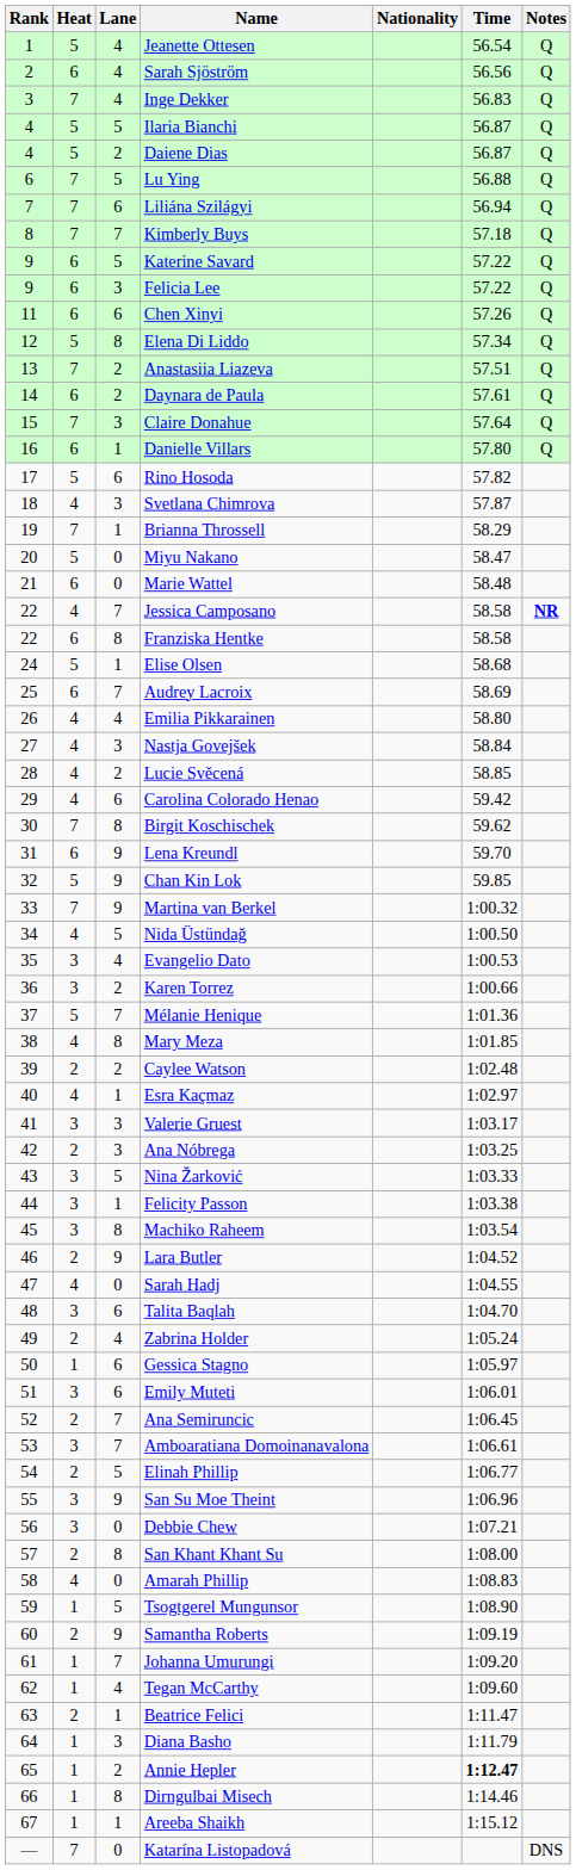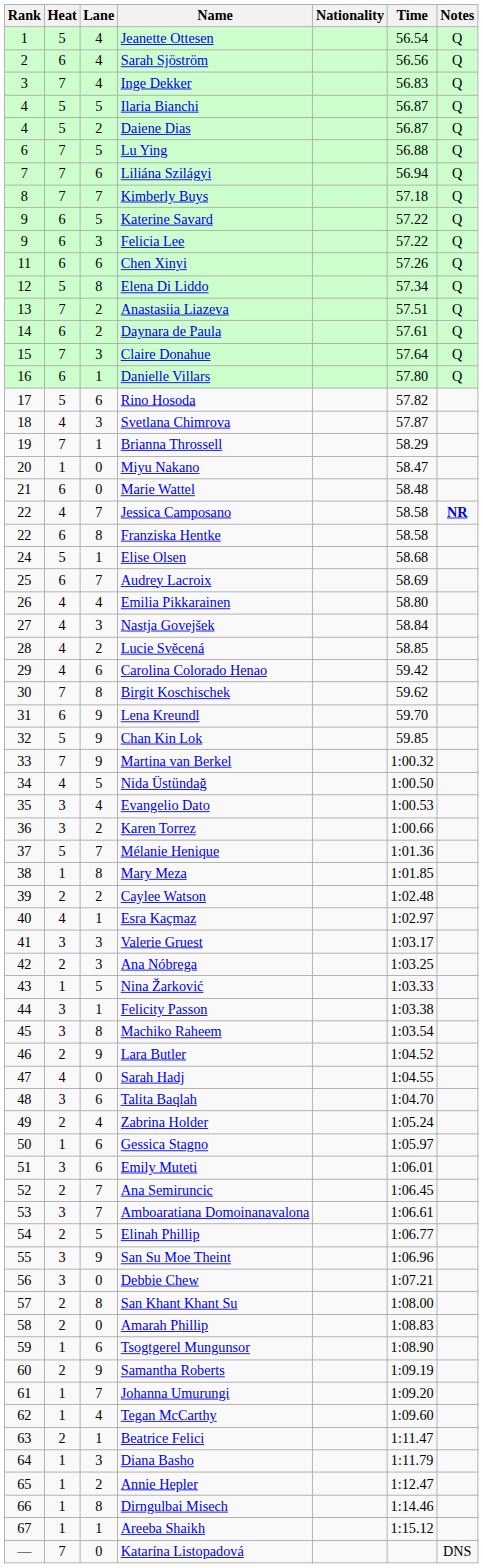 <table class="wikitable sortable" style="text-align:center">
 <tr>
 <th>Rank</th>
 <th>Heat</th>
 <th>Lane</th>
 <th>Name</th>
 <th>Nationality</th>
 <th>Time</th>
 <th>Notes</th>
 </tr>
 <tr bgcolor=ccffcc>
 <td>1</td>
 <td>5</td>
 <td>4</td>
 <td align=left><a href='#'>Jeanette Ottesen</a></td>
 <td align=left></td>
 <td>56.54</td>
 <td>Q</td>
 </tr>
 <tr bgcolor=ccffcc>
 <td>2</td>
 <td>6</td>
 <td>4</td>
 <td align=left><a href='#'>Sarah Sjöström</a></td>
 <td align=left></td>
 <td>56.56</td>
 <td>Q</td>
 </tr>
 <tr bgcolor=ccffcc>
 <td>3</td>
 <td>7</td>
 <td>4</td>
 <td align=left><a href='#'>Inge Dekker</a></td>
 <td align=left></td>
 <td>56.83</td>
 <td>Q</td>
 </tr>
 <tr bgcolor=ccffcc>
 <td>4</td>
 <td>5</td>
 <td>5</td>
 <td align=left><a href='#'>Ilaria Bianchi</a></td>
 <td align=left></td>
 <td>56.87</td>
 <td>Q</td>
 </tr>
 <tr bgcolor=ccffcc>
 <td>4</td>
 <td>5</td>
 <td>2</td>
 <td align=left><a href='#'>Daiene Dias</a></td>
 <td align=left></td>
 <td>56.87</td>
 <td>Q</td>
 </tr>
 <tr bgcolor=ccffcc>
 <td>6</td>
 <td>7</td>
 <td>5</td>
 <td align=left><a href='#'>Lu Ying</a></td>
 <td align=left></td>
 <td>56.88</td>
 <td>Q</td>
 </tr>
 <tr bgcolor=ccffcc>
 <td>7</td>
 <td>7</td>
 <td>6</td>
 <td align=left><a href='#'>Liliána Szilágyi</a></td>
 <td align=left></td>
 <td>56.94</td>
 <td>Q</td>
 </tr>
 <tr bgcolor=ccffcc>
 <td>8</td>
 <td>7</td>
 <td>7</td>
 <td align=left><a href='#'>Kimberly Buys</a></td>
 <td align=left></td>
 <td>57.18</td>
 <td>Q</td>
 </tr>
 <tr bgcolor=ccffcc>
 <td>9</td>
 <td>6</td>
 <td>5</td>
 <td align=left><a href='#'>Katerine Savard</a></td>
 <td align=left></td>
 <td>57.22</td>
 <td>Q</td>
 </tr>
 <tr bgcolor=ccffcc>
 <td>9</td>
 <td>6</td>
 <td>3</td>
 <td align=left><a href='#'>Felicia Lee</a></td>
 <td align=left></td>
 <td>57.22</td>
 <td>Q</td>
 </tr>
 <tr bgcolor=ccffcc>
 <td>11</td>
 <td>6</td>
 <td>6</td>
 <td align=left><a href='#'>Chen Xinyi</a></td>
 <td align=left></td>
 <td>57.26</td>
 <td>Q</td>
 </tr>
 <tr bgcolor=ccffcc>
 <td>12</td>
 <td>5</td>
 <td>8</td>
 <td align=left><a href='#'>Elena Di Liddo</a></td>
 <td align=left></td>
 <td>57.34</td>
 <td>Q</td>
 </tr>
 <tr bgcolor=ccffcc>
 <td>13</td>
 <td>7</td>
 <td>2</td>
 <td align=left><a href='#'>Anastasiia Liazeva</a></td>
 <td align=left></td>
 <td>57.51</td>
 <td>Q</td>
 </tr>
 <tr bgcolor=ccffcc>
 <td>14</td>
 <td>6</td>
 <td>2</td>
 <td align=left><a href='#'>Daynara de Paula</a></td>
 <td align=left></td>
 <td>57.61</td>
 <td>Q</td>
 </tr>
 <tr bgcolor=ccffcc>
 <td>15</td>
 <td>7</td>
 <td>3</td>
 <td align=left><a href='#'>Claire Donahue</a></td>
 <td align=left></td>
 <td>57.64</td>
 <td>Q</td>
 </tr>
 <tr bgcolor=ccffcc>
 <td>16</td>
 <td>6</td>
 <td>1</td>
 <td align=left><a href='#'>Danielle Villars</a></td>
 <td align=left></td>
 <td>57.80</td>
 <td>Q</td>
 </tr>
 <tr>
 <td>17</td>
 <td>5</td>
 <td>6</td>
 <td align=left><a href='#'>Rino Hosoda</a></td>
 <td align=left></td>
 <td>57.82</td>
 <td></td>
 </tr>
 <tr>
 <td>18</td>
 <td>4</td>
 <td>3</td>
 <td align=left><a href='#'>Svetlana Chimrova</a></td>
 <td align=left></td>
 <td>57.87</td>
 <td></td>
 </tr>
 <tr>
 <td>19</td>
 <td>7</td>
 <td>1</td>
 <td align=left><a href='#'>Brianna Throssell</a></td>
 <td align=left></td>
 <td>58.29</td>
 <td></td>
 </tr>
 <tr>
 <td>20</td>
-<td>5</td>
+<td>1</td>
 <td>0</td>
 <td align=left><a href='#'>Miyu Nakano</a></td>
 <td align=left></td>
 <td>58.47</td>
 <td></td>
 </tr>
 <tr>
 <td>21</td>
 <td>6</td>
 <td>0</td>
 <td align=left><a href='#'>Marie Wattel</a></td>
 <td align=left></td>
 <td>58.48</td>
 <td></td>
 </tr>
 <tr>
 <td>22</td>
 <td>4</td>
 <td>7</td>
 <td align=left><a href='#'>Jessica Camposano</a></td>
 <td align=left></td>
 <td>58.58</td>
 <td><strong><a href='#'>NR</a></strong></td>
 </tr>
 <tr>
 <td>22</td>
 <td>6</td>
 <td>8</td>
 <td align=left><a href='#'>Franziska Hentke</a></td>
 <td align=left></td>
 <td>58.58</td>
 <td></td>
 </tr>
 <tr>
 <td>24</td>
 <td>5</td>
 <td>1</td>
 <td align=left><a href='#'>Elise Olsen</a></td>
 <td align=left></td>
 <td>58.68</td>
 <td></td>
 </tr>
 <tr>
 <td>25</td>
 <td>6</td>
 <td>7</td>
 <td align=left><a href='#'>Audrey Lacroix</a></td>
 <td align=left></td>
 <td>58.69</td>
 <td></td>
 </tr>
 <tr>
 <td>26</td>
 <td>4</td>
 <td>4</td>
 <td align=left><a href='#'>Emilia Pikkarainen</a></td>
 <td align=left></td>
 <td>58.80</td>
 <td></td>
 </tr>
 <tr>
 <td>27</td>
 <td>4</td>
 <td>3</td>
 <td align=left><a href='#'>Nastja Govejšek</a></td>
 <td align=left></td>
 <td>58.84</td>
 <td></td>
 </tr>
 <tr>
 <td>28</td>
 <td>4</td>
 <td>2</td>
 <td align=left><a href='#'>Lucie Svěcená</a></td>
 <td align=left></td>
 <td>58.85</td>
 <td></td>
 </tr>
 <tr>
 <td>29</td>
 <td>4</td>
 <td>6</td>
 <td align=left><a href='#'>Carolina Colorado Henao</a></td>
 <td align=left></td>
 <td>59.42</td>
 <td></td>
 </tr>
 <tr>
 <td>30</td>
 <td>7</td>
 <td>8</td>
 <td align=left><a href='#'>Birgit Koschischek</a></td>
 <td align=left></td>
 <td>59.62</td>
 <td></td>
 </tr>
 <tr>
 <td>31</td>
 <td>6</td>
 <td>9</td>
 <td align=left><a href='#'>Lena Kreundl</a></td>
 <td align=left></td>
 <td>59.70</td>
 <td></td>
 </tr>
 <tr>
 <td>32</td>
 <td>5</td>
 <td>9</td>
 <td align=left><a href='#'>Chan Kin Lok</a></td>
 <td align=left></td>
 <td>59.85</td>
 <td></td>
 </tr>
 <tr>
 <td>33</td>
 <td>7</td>
 <td>9</td>
 <td align=left><a href='#'>Martina van Berkel</a></td>
 <td align=left></td>
 <td>1:00.32</td>
 <td></td>
 </tr>
 <tr>
 <td>34</td>
 <td>4</td>
 <td>5</td>
 <td align=left><a href='#'>Nida Üstündağ</a></td>
 <td align=left></td>
 <td>1:00.50</td>
 <td></td>
 </tr>
 <tr>
 <td>35</td>
 <td>3</td>
 <td>4</td>
 <td align=left><a href='#'>Evangelio Dato</a></td>
 <td align=left></td>
 <td>1:00.53</td>
 <td></td>
 </tr>
 <tr>
 <td>36</td>
 <td>3</td>
 <td>2</td>
 <td align=left><a href='#'>Karen Torrez</a></td>
 <td align=left></td>
 <td>1:00.66</td>
 <td></td>
 </tr>
 <tr>
 <td>37</td>
 <td>5</td>
 <td>7</td>
 <td align=left><a href='#'>Mélanie Henique</a></td>
 <td align=left></td>
 <td>1:01.36</td>
 <td></td>
 </tr>
 <tr>
 <td>38</td>
-<td>4</td>
+<td>1</td>
 <td>8</td>
 <td align=left><a href='#'>Mary Meza</a></td>
 <td align=left></td>
 <td>1:01.85</td>
 <td></td>
 </tr>
 <tr>
 <td>39</td>
 <td>2</td>
 <td>2</td>
 <td align=left><a href='#'>Caylee Watson</a></td>
 <td align=left></td>
 <td>1:02.48</td>
 <td></td>
 </tr>
 <tr>
 <td>40</td>
 <td>4</td>
 <td>1</td>
 <td align=left><a href='#'>Esra Kaçmaz</a></td>
 <td align=left></td>
 <td>1:02.97</td>
 <td></td>
 </tr>
 <tr>
 <td>41</td>
 <td>3</td>
 <td>3</td>
 <td align=left><a href='#'>Valerie Gruest</a></td>
 <td align=left></td>
 <td>1:03.17</td>
 <td></td>
 </tr>
 <tr>
 <td>42</td>
 <td>2</td>
 <td>3</td>
 <td align=left><a href='#'>Ana Nóbrega</a></td>
 <td align=left></td>
 <td>1:03.25</td>
 <td></td>
 </tr>
 <tr>
 <td>43</td>
-<td>3</td>
+<td>1</td>
 <td>5</td>
 <td align=left><a href='#'>Nina Žarković</a></td>
 <td align=left></td>
 <td>1:03.33</td>
 <td></td>
 </tr>
 <tr>
 <td>44</td>
 <td>3</td>
 <td>1</td>
 <td align=left><a href='#'>Felicity Passon</a></td>
 <td align=left></td>
 <td>1:03.38</td>
 <td></td>
 </tr>
 <tr>
 <td>45</td>
 <td>3</td>
 <td>8</td>
 <td align=left><a href='#'>Machiko Raheem</a></td>
 <td align=left></td>
 <td>1:03.54</td>
 <td></td>
 </tr>
 <tr>
 <td>46</td>
 <td>2</td>
 <td>9</td>
 <td align=left><a href='#'>Lara Butler</a></td>
 <td align=left></td>
 <td>1:04.52</td>
 <td></td>
 </tr>
 <tr>
 <td>47</td>
 <td>4</td>
 <td>0</td>
 <td align=left><a href='#'>Sarah Hadj</a></td>
 <td align=left></td>
 <td>1:04.55</td>
 <td></td>
 </tr>
 <tr>
 <td>48</td>
 <td>3</td>
 <td>6</td>
 <td align=left><a href='#'>Talita Baqlah</a></td>
 <td align=left></td>
 <td>1:04.70</td>
 <td></td>
 </tr>
 <tr>
 <td>49</td>
 <td>2</td>
 <td>4</td>
 <td align=left><a href='#'>Zabrina Holder</a></td>
 <td align=left></td>
 <td>1:05.24</td>
 <td></td>
 </tr>
 <tr>
 <td>50</td>
 <td>1</td>
 <td>6</td>
 <td align=left><a href='#'>Gessica Stagno</a></td>
 <td align=left></td>
 <td>1:05.97</td>
 <td></td>
 </tr>
 <tr>
 <td>51</td>
 <td>3</td>
 <td>6</td>
 <td align=left><a href='#'>Emily Muteti</a></td>
 <td align=left></td>
 <td>1:06.01</td>
 <td></td>
 </tr>
 <tr>
 <td>52</td>
 <td>2</td>
 <td>7</td>
 <td align=left><a href='#'>Ana Semiruncic</a></td>
 <td align=left></td>
 <td>1:06.45</td>
 <td></td>
 </tr>
 <tr>
 <td>53</td>
 <td>3</td>
 <td>7</td>
 <td align=left><a href='#'>Amboaratiana Domoinanavalona</a></td>
 <td align=left></td>
 <td>1:06.61</td>
 <td></td>
 </tr>
 <tr>
 <td>54</td>
 <td>2</td>
 <td>5</td>
 <td align=left><a href='#'>Elinah Phillip</a></td>
 <td align=left></td>
 <td>1:06.77</td>
 <td></td>
 </tr>
 <tr>
 <td>55</td>
 <td>3</td>
 <td>9</td>
 <td align=left><a href='#'>San Su Moe Theint</a></td>
 <td align=left></td>
 <td>1:06.96</td>
 <td></td>
 </tr>
 <tr>
 <td>56</td>
 <td>3</td>
 <td>0</td>
 <td align=left><a href='#'>Debbie Chew</a></td>
 <td align=left></td>
 <td>1:07.21</td>
 <td></td>
 </tr>
 <tr>
 <td>57</td>
 <td>2</td>
 <td>8</td>
 <td align=left><a href='#'>San Khant Khant Su</a></td>
 <td align=left></td>
 <td>1:08.00</td>
 <td></td>
 </tr>
 <tr>
 <td>58</td>
-<td>4</td>
+<td>2</td>
 <td>0</td>
 <td align=left><a href='#'>Amarah Phillip</a></td>
 <td align=left></td>
 <td>1:08.83</td>
 <td></td>
 </tr>
 <tr>
 <td>59</td>
 <td>1</td>
-<td>5</td>
+<td>6</td>
 <td align=left><a href='#'>Tsogtgerel Mungunsor</a></td>
 <td align=left></td>
 <td>1:08.90</td>
 <td></td>
 </tr>
 <tr>
 <td>60</td>
 <td>2</td>
 <td>9</td>
 <td align=left><a href='#'>Samantha Roberts</a></td>
 <td align=left></td>
 <td>1:09.19</td>
 <td></td>
 </tr>
 <tr>
 <td>61</td>
 <td>1</td>
 <td>7</td>
 <td align=left><a href='#'>Johanna Umurungi</a></td>
 <td align=left></td>
 <td>1:09.20</td>
 <td></td>
 </tr>
 <tr>
 <td>62</td>
 <td>1</td>
 <td>4</td>
 <td align=left><a href='#'>Tegan McCarthy</a></td>
 <td align=left></td>
 <td>1:09.60</td>
 <td></td>
 </tr>
 <tr>
 <td>63</td>
 <td>2</td>
 <td>1</td>
 <td align=left><a href='#'>Beatrice Felici</a></td>
 <td align=left></td>
 <td>1:11.47</td>
 <td></td>
 </tr>
 <tr>
 <td>64</td>
 <td>1</td>
 <td>3</td>
 <td align=left><a href='#'>Diana Basho</a></td>
 <td align=left></td>
 <td>1:11.79</td>
 <td></td>
 </tr>
 <tr>
 <td>65</td>
 <td>1</td>
 <td>2</td>
 <td align=left><a href='#'>Annie Hepler</a></td>
 <td align=left></td>
-<td><strong>1:12.47</strong></td>
+<td>1:12.47</td>
 <td></td>
 </tr>
 <tr>
 <td>66</td>
 <td>1</td>
 <td>8</td>
 <td align=left><a href='#'>Dirngulbai Misech</a></td>
 <td align=left></td>
 <td>1:14.46</td>
 <td></td>
 </tr>
 <tr>
 <td>67</td>
 <td>1</td>
 <td>1</td>
 <td align=left><a href='#'>Areeba Shaikh</a></td>
 <td align=left></td>
 <td>1:15.12</td>
 <td></td>
 </tr>
 <tr>
 <td>—</td>
 <td>7</td>
 <td>0</td>
 <td align=left><a href='#'>Katarína Listopadová</a></td>
 <td align=left></td>
 <td></td>
 <td>DNS</td>
 </tr>
 </table>
